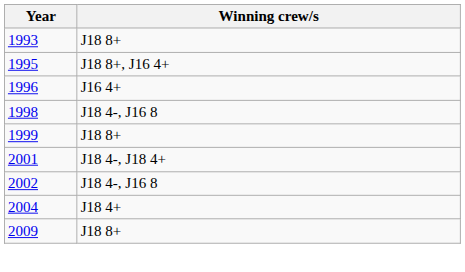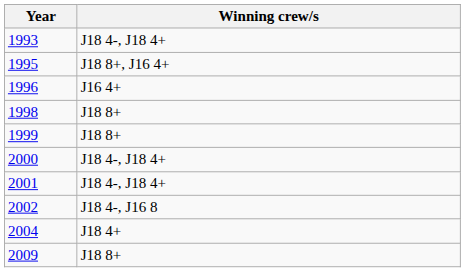 <table class="wikitable">
 <tr>
 <th width=70>Year</th>
 <th width=400>Winning crew/s</th>
 </tr>
 <tr>
 <td><a href='#'>1993</a></td>
-<td>J18 8+</td>
+<td>J18 4-, J18 4+</td>
 </tr>
 <tr>
 <td><a href='#'>1995</a></td>
 <td>J18 8+, J16 4+</td>
 </tr>
 <tr>
 <td><a href='#'>1996</a></td>
 <td>J16 4+</td>
 </tr>
 <tr>
 <td><a href='#'>1998</a></td>
-<td>J18 4-, J16 8</td>
+<td>J18 8+</td>
 </tr>
 <tr>
 <td><a href='#'>1999</a></td>
 <td>J18 8+</td>
+</tr>
+<tr>
+<td><a href='#'>2000</a></td>
+<td>J18 4-, J18 4+</td>
 </tr>
 <tr>
 <td><a href='#'>2001</a></td>
 <td>J18 4-, J18 4+</td>
 </tr>
 <tr>
 <td><a href='#'>2002</a></td>
 <td>J18 4-, J16 8</td>
 </tr>
 <tr>
 <td><a href='#'>2004</a></td>
 <td>J18 4+</td>
 </tr>
 <tr>
 <td><a href='#'>2009</a></td>
 <td>J18 8+</td>
 </tr>
 </table>
